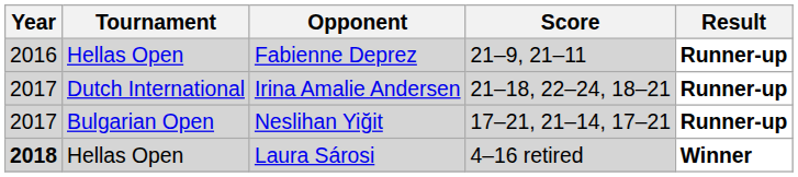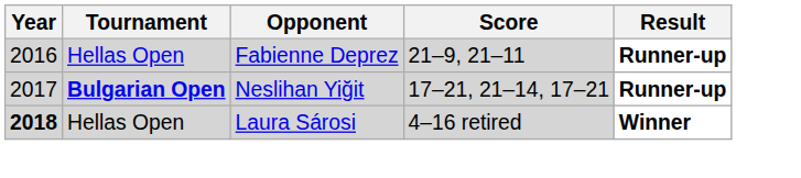 <table class="sortable wikitable"  style="font-size: 95%;">
 <tr>
 <th>Year</th>
 <th>Tournament</th>
 <th>Opponent</th>
 <th>Score</th>
 <th>Result</th>
 </tr>
 <tr style="background:#D5D5D5">
 <td align="center">2016</td>
 <td align="left"><a href='#'>Hellas Open</a></td>
 <td align="left"> <a href='#'>Fabienne Deprez</a></td>
 <td align="left">21–9, 21–11</td>
 <td style="text-align:left; background:white"> <strong>Runner-up</strong></td>
 </tr>
 <tr style="background:#D5D5D5">
 <td align="center">2017</td>
-<td align="left"><a href='#'>Dutch International</a></td>
-<td align="left"> <a href='#'>Irina Amalie Andersen</a></td>
-<td align="left">21–18, 22–24, 18–21</td>
-<td style="text-align:left; background:white"> <strong>Runner-up</strong></td>
-</tr>
-<tr style="background:#D5D5D5">
-<td align="center">2017</td>
-<td align="left"><a href='#'>Bulgarian Open</a></td>
+<td align="left"><strong><a href='#'>Bulgarian Open</a></strong></td>
 <td align="left"> <a href='#'>Neslihan Yiğit</a></td>
 <td align="left">17–21, 21–14, 17–21</td>
 <td style="text-align:left; background:white"> <strong>Runner-up</strong></td>
 </tr>
 <tr style="background:#D5D5D5">
 <td align="center"><strong>2018</strong></td>
 <td align="left">Hellas Open</td>
 <td align="left"> <a href='#'>Laura Sárosi</a></td>
 <td align="left">4–16 retired</td>
 <td style="text-align:left; background:white"> <strong>Winner</strong></td>
 </tr>
 </table>
